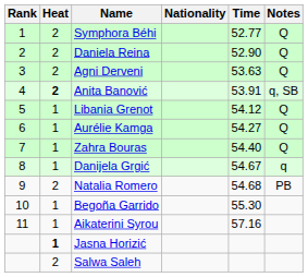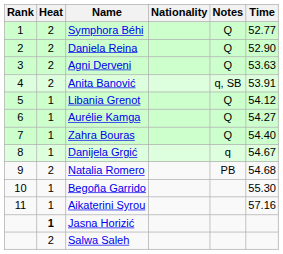 <table class="wikitable sortable" style="text-align:center">
 <tr>
 <th>Rank</th>
 <th>Heat</th>
 <th>Name</th>
 <th>Nationality</th>
+<th>Notes</th>
 <th>Time</th>
-<th>Notes</th>
 </tr>
 <tr bgcolor=ccffcc>
 <td>1</td>
 <td>2</td>
 <td align=left><a href='#'>Symphora Béhi</a></td>
 <td align=left></td>
+<td>Q</td>
 <td>52.77</td>
-<td>Q</td>
 </tr>
 <tr bgcolor=ccffcc>
 <td>2</td>
 <td>2</td>
 <td align=left><a href='#'>Daniela Reina</a></td>
 <td align=left></td>
+<td>Q</td>
 <td>52.90</td>
-<td>Q</td>
 </tr>
 <tr bgcolor=ccffcc>
 <td>3</td>
 <td>2</td>
 <td align=left><a href='#'>Agni Derveni</a></td>
 <td align=left></td>
+<td>Q</td>
 <td>53.63</td>
-<td>Q</td>
 </tr>
 <tr bgcolor=ddffdd>
 <td>4</td>
-<td><strong>2</strong></td>
+<td>2</td>
 <td align=left><a href='#'>Anita Banović</a></td>
 <td align=left></td>
+<td>q, SB</td>
 <td>53.91</td>
-<td>q, SB</td>
 </tr>
 <tr bgcolor=ccffcc>
 <td>5</td>
 <td>1</td>
 <td align=left><a href='#'>Libania Grenot</a></td>
 <td align=left></td>
+<td>Q</td>
 <td>54.12</td>
-<td>Q</td>
 </tr>
 <tr bgcolor=ccffcc>
 <td>6</td>
 <td>1</td>
 <td align=left><a href='#'>Aurélie Kamga</a></td>
 <td align=left></td>
+<td>Q</td>
 <td>54.27</td>
-<td>Q</td>
 </tr>
 <tr bgcolor=ccffcc>
 <td>7</td>
 <td>1</td>
 <td align=left><a href='#'>Zahra Bouras</a></td>
 <td align=left></td>
+<td>Q</td>
 <td>54.40</td>
-<td>Q</td>
 </tr>
 <tr bgcolor=ddffdd>
 <td>8</td>
 <td>1</td>
 <td align=left><a href='#'>Danijela Grgić</a></td>
 <td align=left></td>
+<td>q</td>
 <td>54.67</td>
-<td>q</td>
 </tr>
 <tr>
 <td>9</td>
 <td>2</td>
 <td align=left><a href='#'>Natalia Romero</a></td>
 <td align=left></td>
+<td>PB</td>
 <td>54.68</td>
-<td>PB</td>
 </tr>
 <tr>
 <td>10</td>
 <td>1</td>
 <td align=left><a href='#'>Begoña Garrido</a></td>
 <td align=left></td>
+<td></td>
 <td>55.30</td>
-<td></td>
 </tr>
 <tr>
 <td>11</td>
 <td>1</td>
 <td align=left><a href='#'>Aikaterini Syrou</a></td>
 <td align=left></td>
+<td></td>
 <td>57.16</td>
-<td></td>
 </tr>
 <tr>
 <td></td>
 <td><strong>1</strong></td>
 <td align=left><a href='#'>Jasna Horizić</a></td>
 <td align=left></td>
 <td></td>
 <td></td>
 </tr>
 <tr>
 <td></td>
 <td>2</td>
 <td align=left><a href='#'>Salwa Saleh</a></td>
 <td align=left></td>
 <td></td>
 <td></td>
 </tr>
 </table>
